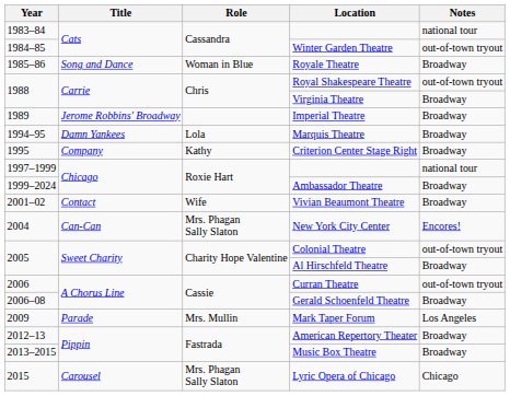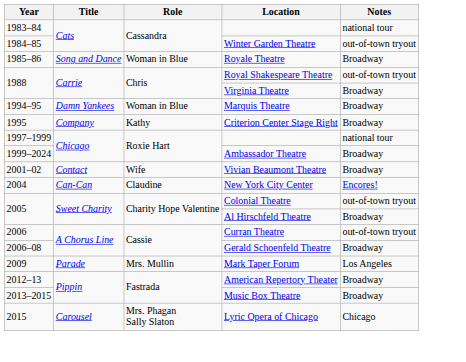 <table class="wikitable">
 <tr>
 <th>Year</th>
 <th>Title</th>
 <th>Role</th>
 <th>Location</th>
 <th>Notes</th>
 </tr>
 <tr>
 <td>1983–84</td>
 <td rowspan="2"><em><a href='#'>Cats</a></em></td>
 <td rowspan="2">Cassandra</td>
 <td></td>
 <td>national tour</td>
 </tr>
 <tr>
 <td>1984–85</td>
 <td><a href='#'>Winter Garden Theatre</a></td>
 <td>out-of-town tryout</td>
 </tr>
 <tr>
 <td>1985–86</td>
 <td><em><a href='#'>Song and Dance</a></em></td>
 <td>Woman in Blue</td>
 <td><a href='#'>Royale Theatre</a></td>
 <td>Broadway</td>
 </tr>
 <tr>
 <td rowspan="2">1988</td>
 <td rowspan="2"><em><a href='#'>Carrie</a></em></td>
 <td rowspan="2">Chris</td>
 <td><a href='#'>Royal Shakespeare Theatre</a></td>
 <td>out-of-town tryout</td>
 </tr>
 <tr>
 <td><a href='#'>Virginia Theatre</a></td>
 <td>Broadway</td>
 </tr>
 <tr>
-<td>1989</td>
-<td><em><a href='#'>Jerome Robbins' Broadway</a></em></td>
-<td></td>
-<td><a href='#'>Imperial Theatre</a></td>
-<td>Broadway</td>
-</tr>
-<tr>
 <td>1994–95</td>
 <td><em><a href='#'>Damn Yankees</a></em></td>
-<td>Lola</td>
+<td>Woman in Blue</td>
 <td><a href='#'>Marquis Theatre</a></td>
 <td>Broadway </td>
 </tr>
 <tr>
 <td>1995</td>
 <td><em><a href='#'>Company</a></em></td>
 <td>Kathy</td>
 <td><a href='#'>Criterion Center Stage Right</a></td>
 <td>Broadway</td>
 </tr>
 <tr>
 <td>1997–1999</td>
 <td rowspan="2"><em><a href='#'>Chicago</a></em></td>
 <td rowspan="2">Roxie Hart</td>
 <td></td>
 <td>national tour</td>
 </tr>
 <tr>
 <td>1999–2024</td>
 <td><a href='#'>Ambassador Theatre</a></td>
 <td>Broadway </td>
 </tr>
 <tr>
 <td>2001–02</td>
 <td><em><a href='#'>Contact</a></em></td>
 <td>Wife</td>
 <td><a href='#'>Vivian Beaumont Theatre</a></td>
 <td>Broadway </td>
 </tr>
 <tr>
 <td>2004</td>
 <td><em><a href='#'>Can-Can</a></em></td>
-<td>Mrs. Phagan <br> Sally Slaton</td>
+<td>Claudine</td>
 <td><a href='#'>New York City Center</a></td>
 <td><a href='#'>Encores!</a></td>
 </tr>
 <tr>
 <td rowspan="2">2005</td>
 <td rowspan="2"><em><a href='#'>Sweet Charity</a></em></td>
 <td rowspan="2">Charity Hope Valentine </td>
 <td><a href='#'>Colonial Theatre</a></td>
 <td>out-of-town tryout</td>
 </tr>
 <tr>
 <td><a href='#'>Al Hirschfeld Theatre</a></td>
 <td>Broadway</td>
 </tr>
 <tr>
 <td>2006</td>
 <td rowspan="2"><em><a href='#'>A Chorus Line</a></em></td>
 <td rowspan="2">Cassie</td>
 <td><a href='#'>Curran Theatre</a></td>
 <td>out-of-town tryout</td>
 </tr>
 <tr>
 <td>2006–08</td>
 <td><a href='#'>Gerald Schoenfeld Theatre</a></td>
 <td>Broadway</td>
 </tr>
 <tr>
 <td>2009</td>
 <td><em><a href='#'>Parade</a></em></td>
 <td>Mrs. Mullin</td>
 <td><a href='#'>Mark Taper Forum</a></td>
 <td>Los Angeles</td>
 </tr>
 <tr>
 <td>2012–13</td>
 <td rowspan="2"><em><a href='#'>Pippin</a></em></td>
 <td rowspan="2">Fastrada</td>
 <td><a href='#'>American Repertory Theater</a></td>
 <td>Broadway </td>
 </tr>
 <tr>
 <td>2013–2015</td>
 <td><a href='#'>Music Box Theatre</a></td>
 <td>Broadway</td>
 </tr>
 <tr>
 <td>2015</td>
 <td><em><a href='#'>Carousel</a></em></td>
 <td>Mrs. Phagan <br> Sally Slaton</td>
 <td><a href='#'>Lyric Opera of Chicago</a></td>
 <td>Chicago</td>
 </tr>
 </table>
